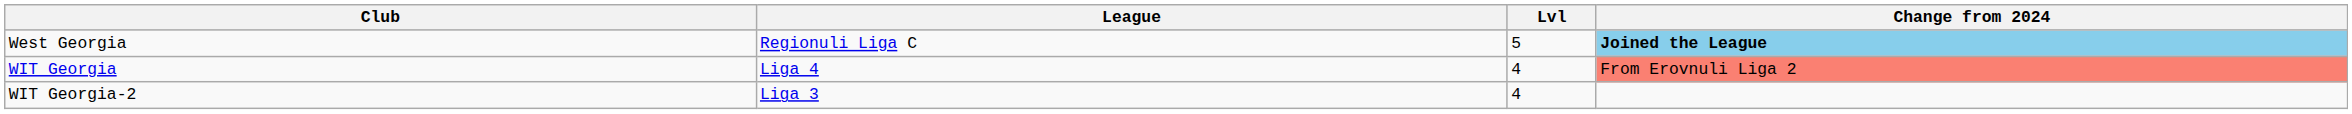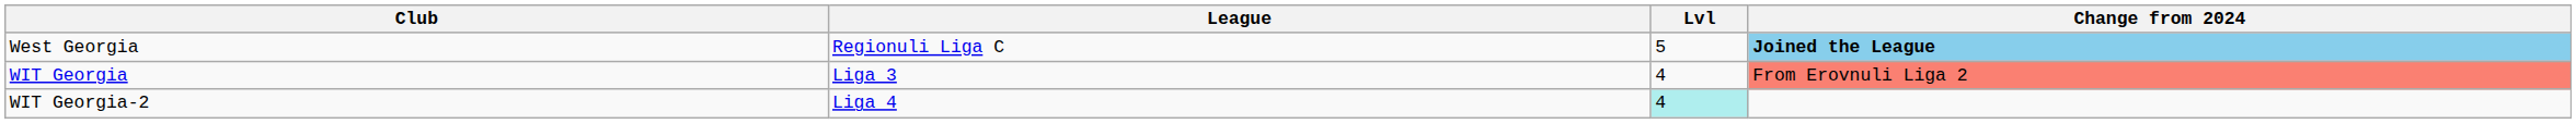 <table class="wikitable sortable" width=100% style="font-size:85%">
 <tr>
 <th width=10%>Club</th>
 <th width=10%>League</th>
 <th width=1%>Lvl</th>
 <th width=10%>Change from 2024</th>
 </tr>
 <tr>
 <td>West Georgia</td>
 <td><a href='#'>Regionuli Liga</a> C</td>
 <td>5</td>
 <td style="background:skyblue"><strong>Joined the League</strong></td>
 </tr>
 <tr>
 <td><a href='#'>WIT Georgia</a></td>
-<td><a href='#'>Liga 4</a></td>
+<td><a href='#'>Liga 3</a></td>
 <td>4</td>
 <td style="background:salmon">From Erovnuli Liga 2</td>
 </tr>
 <tr>
 <td>WIT Georgia-2</td>
-<td><a href='#'>Liga 3</a></td>
-<td>4</td>
+<td><a href='#'>Liga 4</a></td>
+<td style="background: paleturquoise;">4</td>
 <td></td>
 </tr>
 </table>
